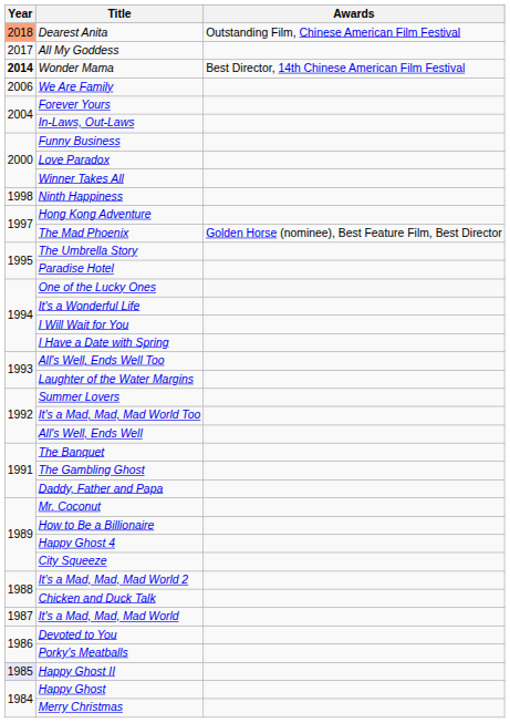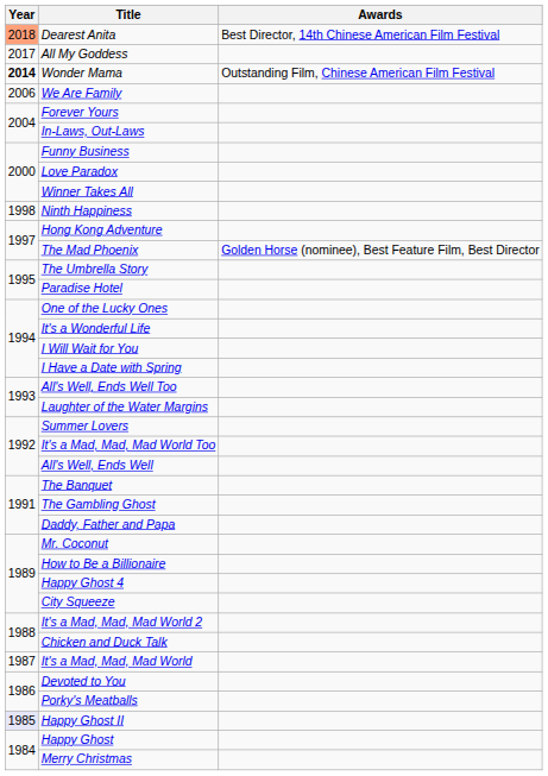 <table class="wikitable">
 <tr style="background:#b0c4de; text-align:center;">
 <th>Year</th>
 <th>Title</th>
 <th>Awards</th>
 </tr>
 <tr>
 <td style="background: lightsalmon;">2018</td>
 <td><em>Dearest Anita</em></td>
-<td>Outstanding Film, <a href='#'>Chinese American Film Festival</a></td>
+<td>Best Director, <a href='#'>14th Chinese American Film Festival</a></td>
 </tr>
 <tr>
 <td>2017</td>
 <td><em>All My Goddess</em></td>
 <td></td>
 </tr>
 <tr>
 <td><strong>2014</strong></td>
 <td><em>Wonder Mama</em></td>
-<td>Best Director, <a href='#'>14th Chinese American Film Festival</a></td>
+<td>Outstanding Film, <a href='#'>Chinese American Film Festival</a></td>
 </tr>
 <tr>
 <td>2006</td>
 <td><em><a href='#'>We Are Family</a></em></td>
 <td></td>
 </tr>
 <tr>
 <td rowspan="2">2004</td>
 <td><em><a href='#'>Forever Yours</a></em></td>
 <td></td>
 </tr>
 <tr>
 <td><em><a href='#'>In-Laws, Out-Laws</a></em></td>
 <td></td>
 </tr>
 <tr>
 <td rowspan="3">2000</td>
 <td><em><a href='#'>Funny Business</a></em></td>
 <td></td>
 </tr>
 <tr>
 <td><em><a href='#'>Love Paradox</a></em></td>
 <td></td>
 </tr>
 <tr>
 <td><em><a href='#'>Winner Takes All</a></em></td>
 <td></td>
 </tr>
 <tr>
 <td>1998</td>
 <td><em><a href='#'>Ninth Happiness</a></em></td>
 <td></td>
 </tr>
 <tr>
 <td rowspan="2">1997</td>
 <td><em><a href='#'>Hong Kong Adventure</a></em></td>
 <td></td>
 </tr>
 <tr>
 <td><em><a href='#'>The Mad Phoenix</a></em></td>
 <td><a href='#'>Golden Horse</a> (nominee), Best Feature Film, Best Director</td>
 </tr>
 <tr>
 <td rowspan="2">1995</td>
 <td><em><a href='#'>The Umbrella Story</a></em></td>
 <td></td>
 </tr>
 <tr>
 <td><em><a href='#'>Paradise Hotel</a></em></td>
 <td></td>
 </tr>
 <tr>
 <td rowspan="4">1994</td>
 <td><em><a href='#'>One of the Lucky Ones</a></em></td>
 <td></td>
 </tr>
 <tr>
 <td><em><a href='#'>It's a Wonderful Life</a></em></td>
 <td></td>
 </tr>
 <tr>
 <td><em><a href='#'>I Will Wait for You</a></em></td>
 <td></td>
 </tr>
 <tr>
 <td><em><a href='#'>I Have a Date with Spring</a></em></td>
 <td></td>
 </tr>
 <tr>
 <td rowspan="2">1993</td>
 <td><em><a href='#'>All's Well, Ends Well Too</a></em></td>
 <td></td>
 </tr>
 <tr>
 <td><em><a href='#'>Laughter of the Water Margins</a></em></td>
 <td></td>
 </tr>
 <tr>
 <td rowspan="3">1992</td>
 <td><em><a href='#'>Summer Lovers</a></em></td>
 <td></td>
 </tr>
 <tr>
 <td><em><a href='#'>It's a Mad, Mad, Mad World Too</a></em></td>
 <td></td>
 </tr>
 <tr>
 <td><em><a href='#'>All's Well, Ends Well</a></em></td>
 <td></td>
 </tr>
 <tr>
 <td rowspan="3">1991</td>
 <td><em><a href='#'>The Banquet</a></em></td>
 <td></td>
 </tr>
 <tr>
 <td><em><a href='#'>The Gambling Ghost</a></em></td>
 <td></td>
 </tr>
 <tr>
 <td><em><a href='#'>Daddy, Father and Papa</a></em></td>
 <td></td>
 </tr>
 <tr>
 <td rowspan="4">1989</td>
 <td><em><a href='#'>Mr. Coconut</a></em></td>
 <td></td>
 </tr>
 <tr>
 <td><em><a href='#'>How to Be a Billionaire</a></em></td>
 <td></td>
 </tr>
 <tr>
 <td><em><a href='#'>Happy Ghost 4</a></em></td>
 <td></td>
 </tr>
 <tr>
 <td><em><a href='#'>City Squeeze</a></em></td>
 <td></td>
 </tr>
 <tr>
 <td rowspan="2">1988</td>
 <td><em><a href='#'>It's a Mad, Mad, Mad World 2</a></em></td>
 <td></td>
 </tr>
 <tr>
 <td><em><a href='#'>Chicken and Duck Talk</a></em></td>
 <td></td>
 </tr>
 <tr>
 <td>1987</td>
 <td><em><a href='#'>It's a Mad, Mad, Mad World</a></em></td>
 <td></td>
 </tr>
 <tr>
 <td rowspan="2">1986</td>
 <td><em><a href='#'>Devoted to You</a></em></td>
 <td></td>
 </tr>
 <tr>
 <td><em><a href='#'>Porky's Meatballs</a></em></td>
 <td></td>
 </tr>
 <tr>
 <td style="background: lavender;">1985</td>
 <td><em><a href='#'>Happy Ghost II</a></em></td>
 <td></td>
 </tr>
 <tr>
 <td rowspan="2">1984</td>
 <td><em><a href='#'>Happy Ghost</a></em></td>
 <td></td>
 </tr>
 <tr>
 <td><em><a href='#'>Merry Christmas</a></em></td>
 <td></td>
 </tr>
 </table>
